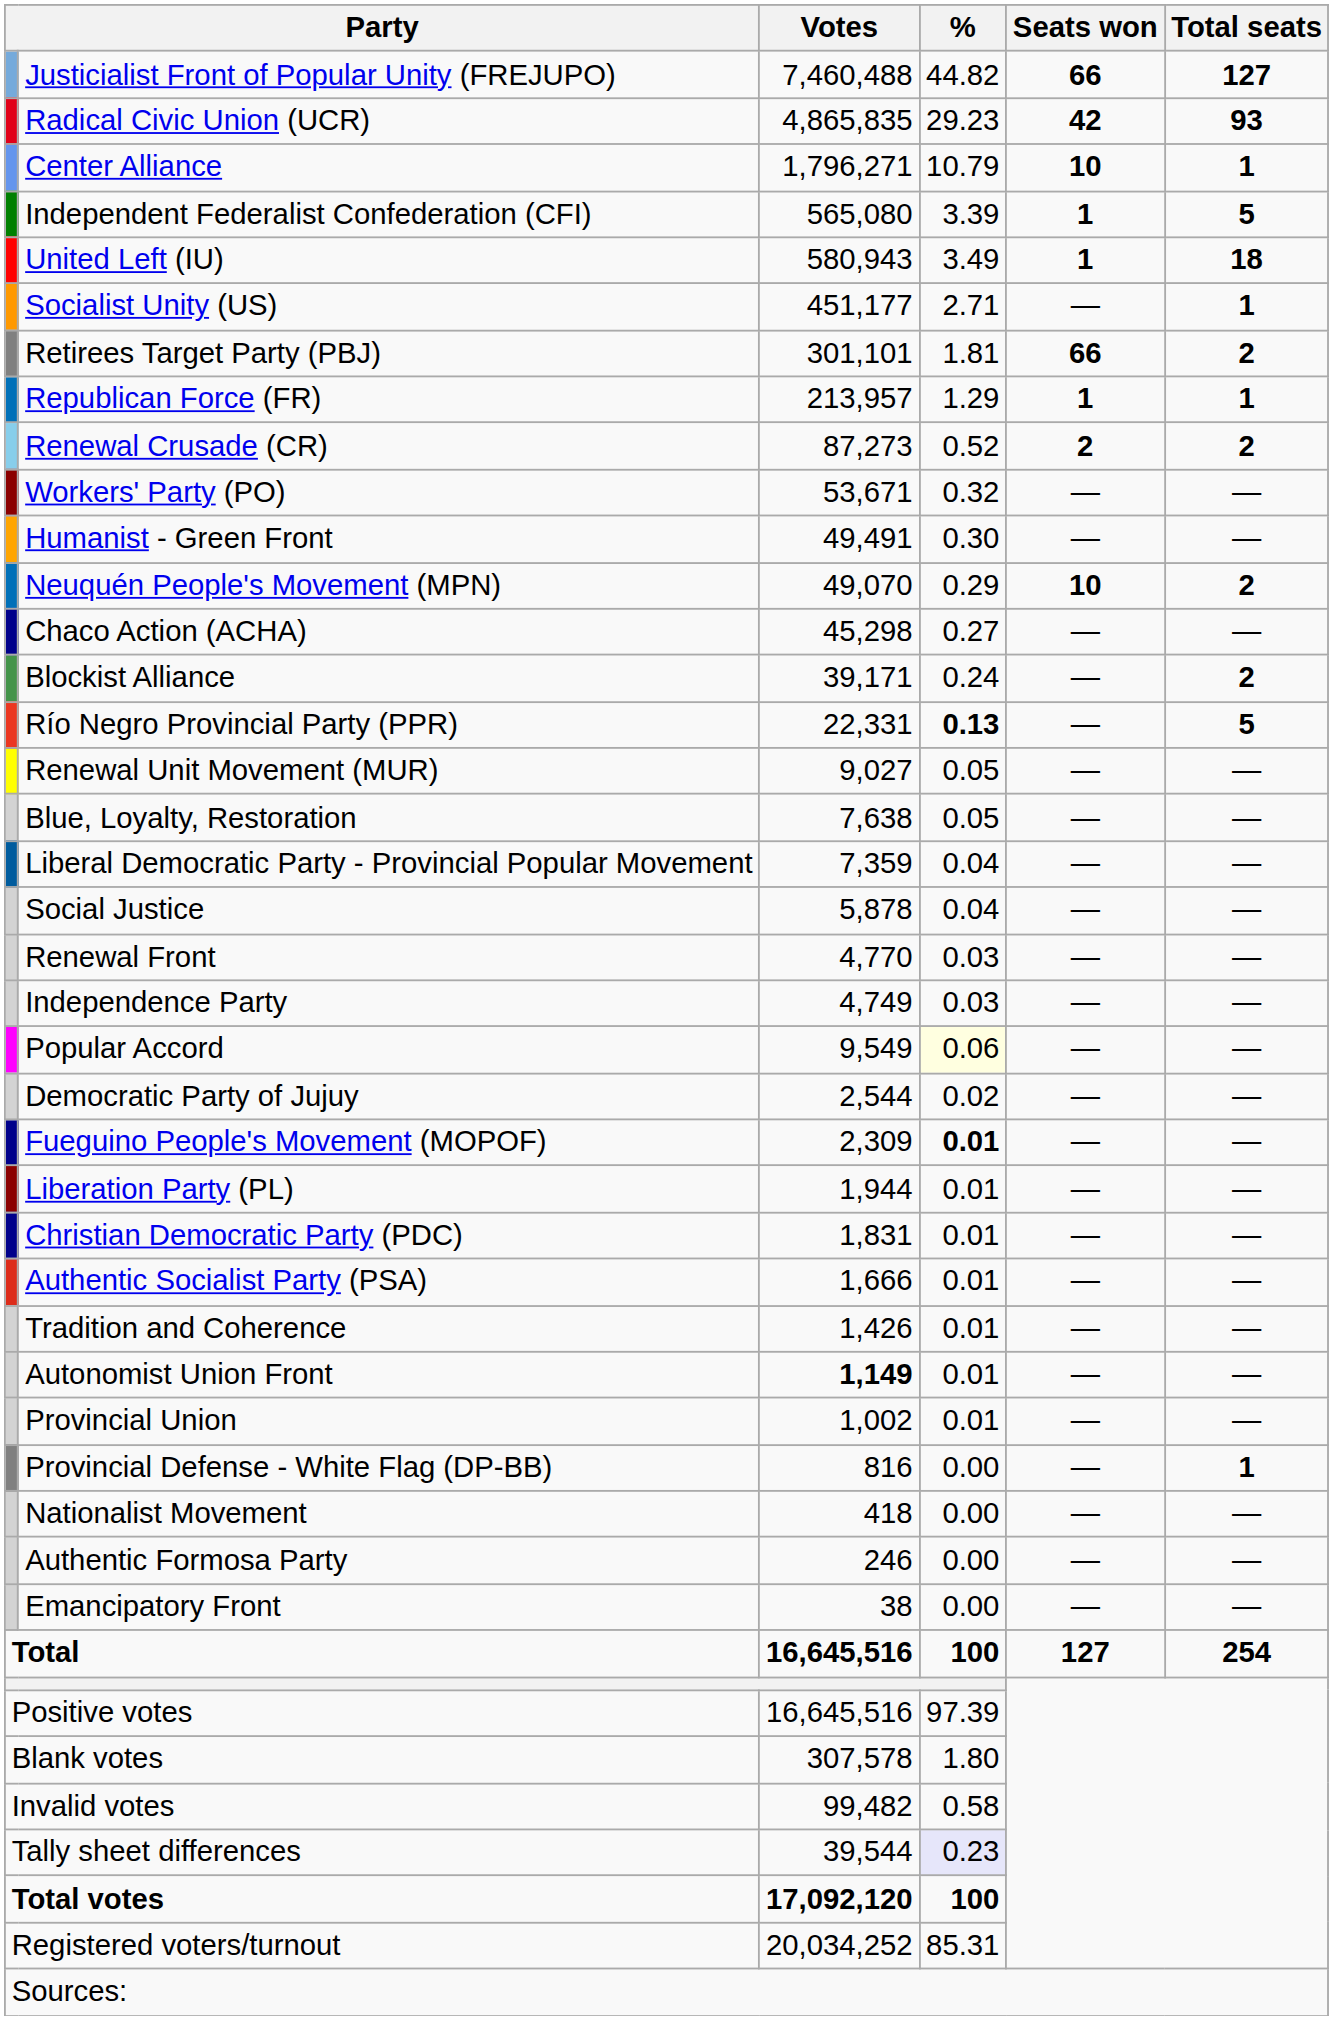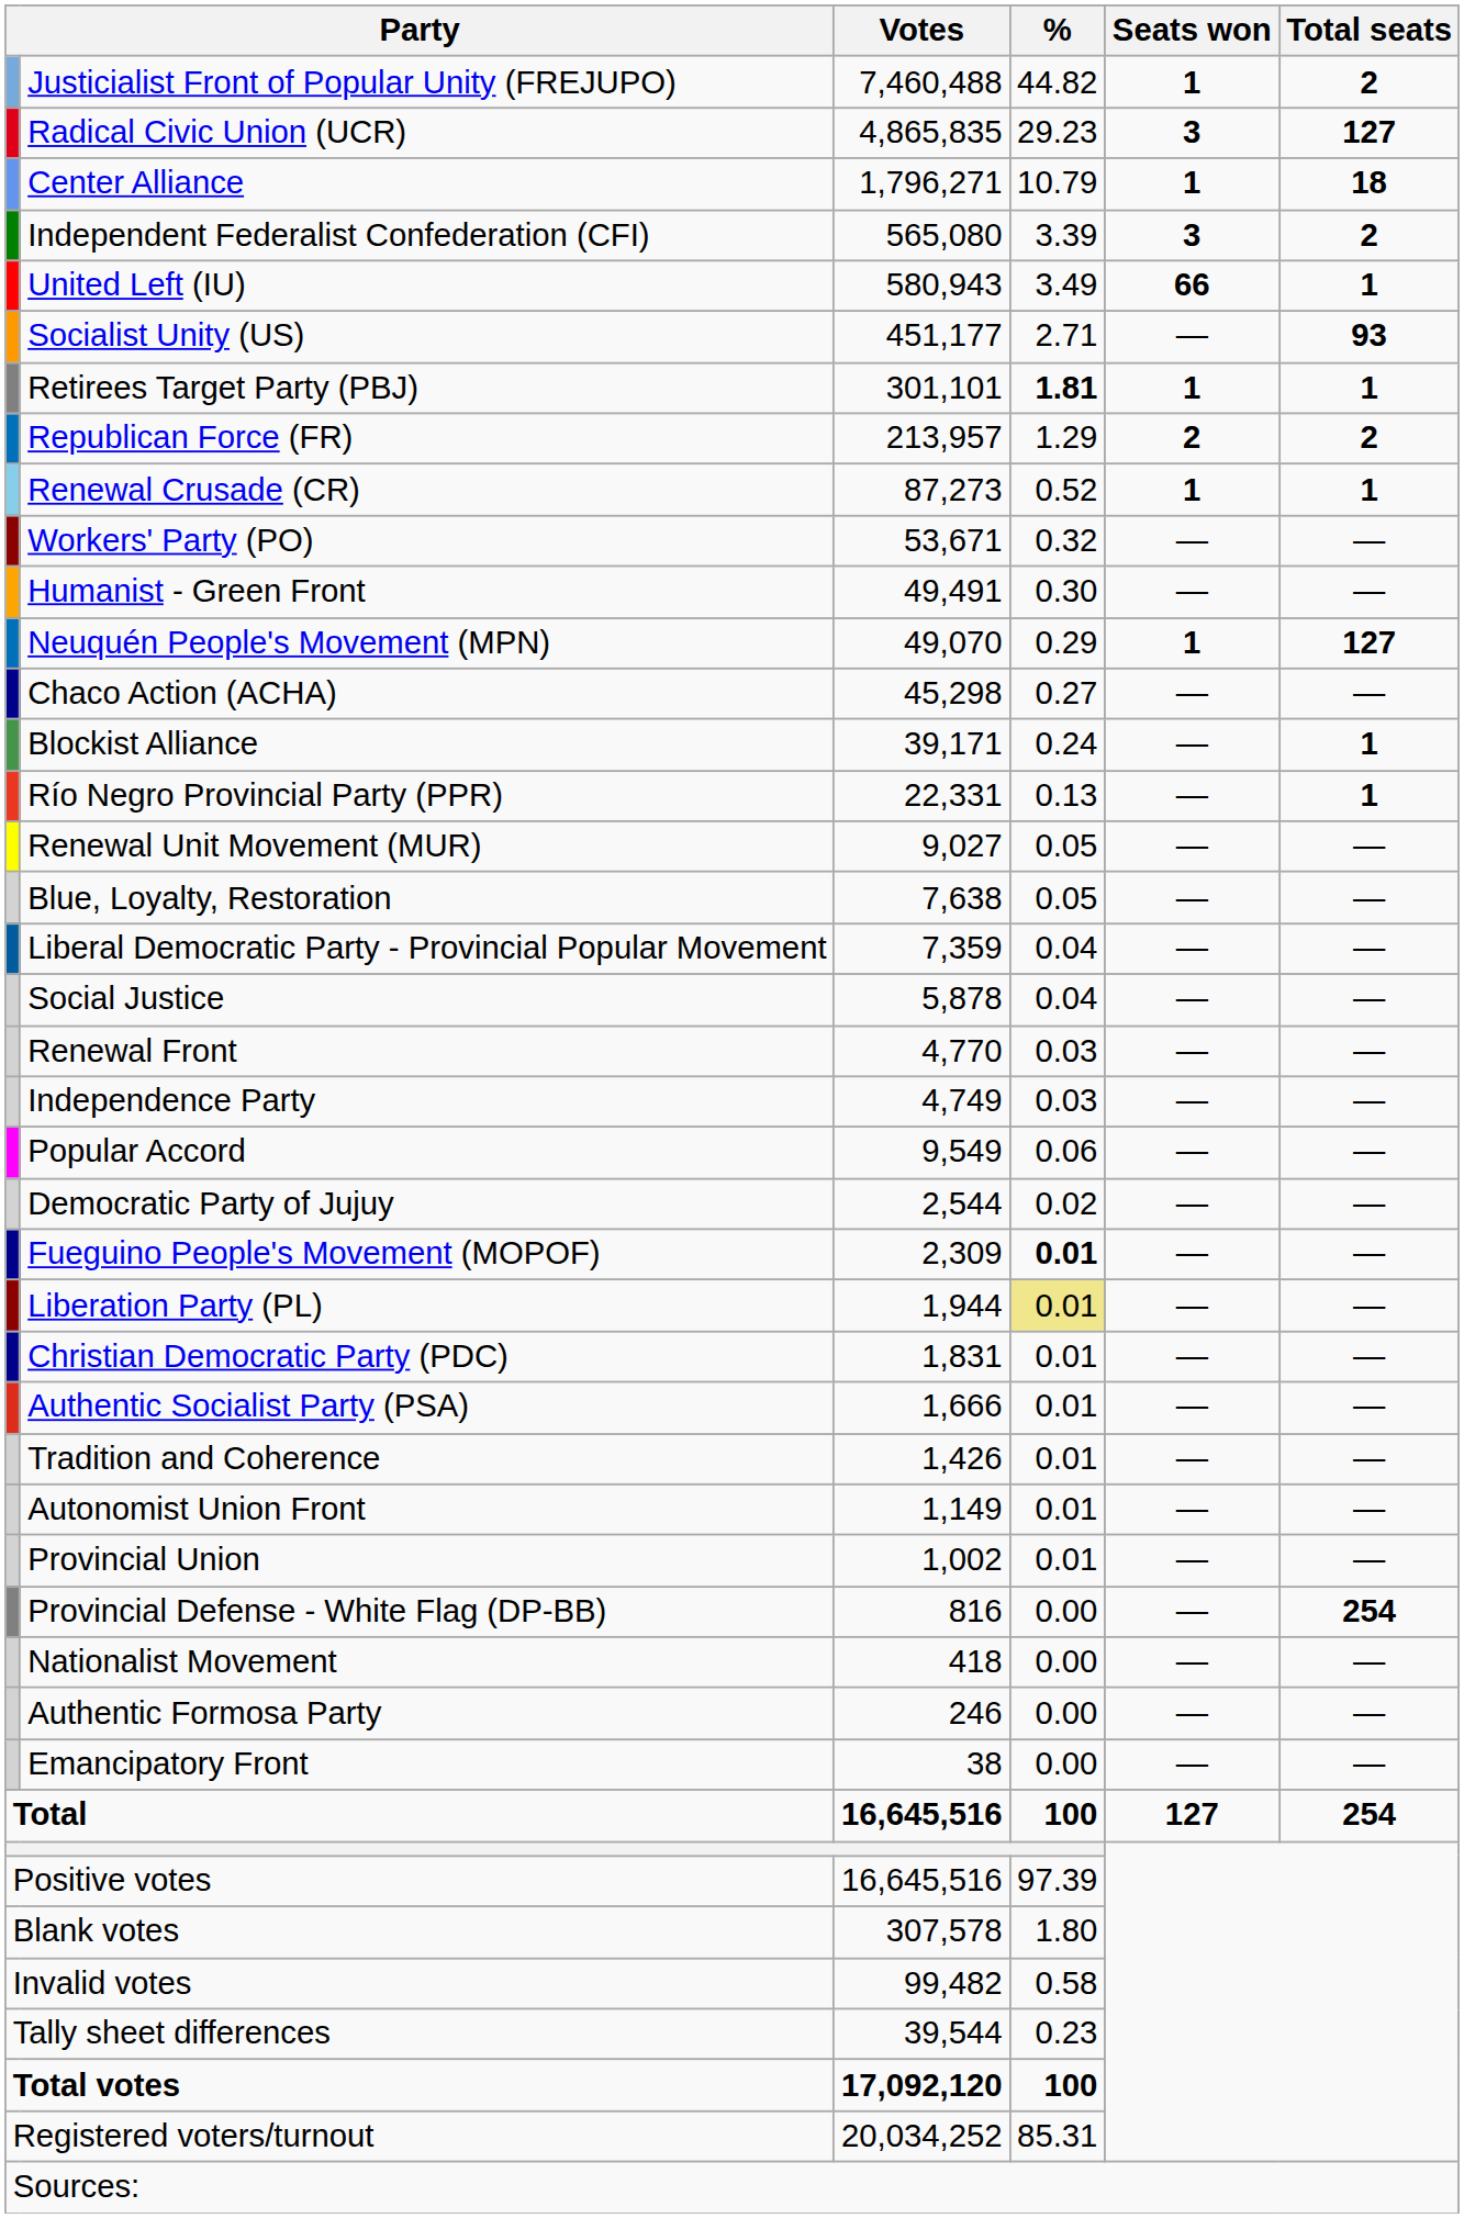 <table class="wikitable" style="text-align:right;">
 <tr>
 <th colspan=2>Party</th>
 <th>Votes</th>
 <th>%</th>
 <th>Seats won</th>
 <th>Total seats</th>
 </tr>
 <tr>
 <td bgcolor=#75AADB></td>
 <td align=left><a href='#'>Justicialist Front of Popular Unity</a> (FREJUPO)</td>
 <td>7,460,488</td>
 <td>44.82</td>
-<td align=center><strong>66</strong></td>
-<td align=center><strong>127</strong></td>
+<td align=center><strong>1</strong></td>
+<td align=center><strong>2</strong></td>
 </tr>
 <tr>
 <td bgcolor=#E10019></td>
 <td align=left><a href='#'>Radical Civic Union</a> (UCR)</td>
 <td>4,865,835</td>
 <td>29.23</td>
-<td align=center><strong>42</strong></td>
-<td align=center><strong>93</strong></td>
+<td align=center><strong>3</strong></td>
+<td align=center><strong>127</strong></td>
 </tr>
 <tr>
 <td bgcolor=#6495ED></td>
 <td align=left><a href='#'>Center Alliance</a></td>
 <td>1,796,271</td>
 <td>10.79</td>
-<td align=center><strong>10</strong></td>
 <td align=center><strong>1</strong></td>
+<td align=center><strong>18</strong></td>
 </tr>
 <tr>
 <td bgcolor=green></td>
 <td align=left>Independent Federalist Confederation (CFI)</td>
 <td>565,080</td>
 <td>3.39</td>
-<td align=center><strong>1</strong></td>
-<td align=center><strong>5</strong></td>
+<td align=center><strong>3</strong></td>
+<td align=center><strong>2</strong></td>
 </tr>
 <tr>
 <td bgcolor=red></td>
 <td align=left><a href='#'>United Left</a> (IU)</td>
 <td>580,943</td>
 <td>3.49</td>
+<td align=center><strong>66</strong></td>
 <td align=center><strong>1</strong></td>
-<td align=center><strong>18</strong></td>
 </tr>
 <tr>
 <td bgcolor=#FF9900></td>
 <td align=left><a href='#'>Socialist Unity</a> (US)</td>
 <td>451,177</td>
 <td>2.71</td>
 <td align=center>—</td>
-<td align=center><strong>1</strong></td>
+<td align=center><strong>93</strong></td>
 </tr>
 <tr>
 <td bgcolor=grey></td>
 <td align=left>Retirees Target Party (PBJ)</td>
 <td>301,101</td>
-<td>1.81</td>
-<td align=center><strong>66</strong></td>
-<td align=center><strong>2</strong></td>
+<td><strong>1.81</strong></td>
+<td align=center><strong>1</strong></td>
+<td align=center><strong>1</strong></td>
 </tr>
 <tr>
 <td bgcolor=#0070B8></td>
 <td align=left><a href='#'>Republican Force</a> (FR)</td>
 <td>213,957</td>
 <td>1.29</td>
-<td align=center><strong>1</strong></td>
-<td align=center><strong>1</strong></td>
+<td align=center><strong>2</strong></td>
+<td align=center><strong>2</strong></td>
 </tr>
 <tr>
 <td bgcolor=skyblue></td>
 <td align=left><a href='#'>Renewal Crusade</a> (CR)</td>
 <td>87,273</td>
 <td>0.52</td>
-<td align=center><strong>2</strong></td>
-<td align=center><strong>2</strong></td>
+<td align=center><strong>1</strong></td>
+<td align=center><strong>1</strong></td>
 </tr>
 <tr>
 <td bgcolor=darkred></td>
 <td align=left><a href='#'>Workers' Party</a> (PO)</td>
 <td>53,671</td>
 <td>0.32</td>
 <td align=center>—</td>
 <td align=center>—</td>
 </tr>
 <tr>
 <td bgcolor=orange></td>
 <td align=left><a href='#'>Humanist</a> - Green Front</td>
 <td>49,491</td>
 <td>0.30</td>
 <td align=center>—</td>
 <td align=center>—</td>
 </tr>
 <tr>
 <td bgcolor=#0070B8></td>
 <td align=left><a href='#'>Neuquén People's Movement</a> (MPN)</td>
 <td>49,070</td>
 <td>0.29</td>
-<td align=center><strong>10</strong></td>
-<td align=center><strong>2</strong></td>
+<td align=center><strong>1</strong></td>
+<td align=center><strong>127</strong></td>
 </tr>
 <tr>
 <td bgcolor=darkblue></td>
 <td align=left>Chaco Action (ACHA)</td>
 <td>45,298</td>
 <td>0.27</td>
 <td align=center>—</td>
 <td align=center>—</td>
 </tr>
 <tr>
 <td bgcolor=#44944A></td>
 <td align=left>Blockist Alliance</td>
 <td>39,171</td>
 <td>0.24</td>
 <td align=center>—</td>
-<td align=center><strong>2</strong></td>
+<td align=center><strong>1</strong></td>
 </tr>
 <tr>
 <td bgcolor=#EB3721></td>
 <td align=left>Río Negro Provincial Party (PPR)</td>
 <td>22,331</td>
-<td><strong>0.13</strong></td>
+<td>0.13</td>
 <td align=center>—</td>
-<td align=center><strong>5</strong></td>
+<td align=center><strong>1</strong></td>
 </tr>
 <tr>
 <td bgcolor=yellow></td>
 <td align=left>Renewal Unit Movement (MUR)</td>
 <td>9,027</td>
 <td>0.05</td>
 <td align=center>—</td>
 <td align=center>—</td>
 </tr>
 <tr>
 <td bgcolor=lightgrey></td>
 <td align=left>Blue, Loyalty, Restoration</td>
 <td>7,638</td>
 <td>0.05</td>
 <td align=center>—</td>
 <td align=center>—</td>
 </tr>
 <tr>
 <td bgcolor=#005C9E></td>
 <td align=left>Liberal Democratic Party - Provincial Popular Movement</td>
 <td>7,359</td>
 <td>0.04</td>
 <td align=center>—</td>
 <td align=center>—</td>
 </tr>
 <tr>
 <td bgcolor=lightgrey></td>
 <td align=left>Social Justice</td>
 <td>5,878</td>
 <td>0.04</td>
 <td align=center>—</td>
 <td align=center>—</td>
 </tr>
 <tr>
 <td bgcolor=lightgrey></td>
 <td align=left>Renewal Front</td>
 <td>4,770</td>
 <td>0.03</td>
 <td align=center>—</td>
 <td align=center>—</td>
 </tr>
 <tr>
 <td bgcolor=lightgrey></td>
 <td align=left>Independence Party</td>
 <td>4,749</td>
 <td>0.03</td>
 <td align=center>—</td>
 <td align=center>—</td>
 </tr>
 <tr>
 <td bgcolor=#FF00FF></td>
 <td align=left>Popular Accord</td>
 <td>9,549</td>
-<td style="background: lightyellow;">0.06</td>
+<td>0.06</td>
 <td align=center>—</td>
 <td align=center>—</td>
 </tr>
 <tr>
 <td bgcolor=lightgrey></td>
 <td align=left>Democratic Party of Jujuy</td>
 <td>2,544</td>
 <td>0.02</td>
 <td align=center>—</td>
 <td align=center>—</td>
 </tr>
 <tr>
 <td bgcolor=darkblue></td>
 <td align=left><a href='#'>Fueguino People's Movement</a> (MOPOF)</td>
 <td>2,309</td>
 <td><strong>0.01</strong></td>
 <td align=center>—</td>
 <td align=center>—</td>
 </tr>
 <tr>
 <td bgcolor=darkred></td>
 <td align=left><a href='#'>Liberation Party</a> (PL)</td>
 <td>1,944</td>
-<td>0.01</td>
+<td style="background: khaki;">0.01</td>
 <td align=center>—</td>
 <td align=center>—</td>
 </tr>
 <tr>
 <td bgcolor=darkblue></td>
 <td align=left><a href='#'>Christian Democratic Party</a> (PDC)</td>
 <td>1,831</td>
 <td>0.01</td>
 <td align=center>—</td>
 <td align=center>—</td>
 </tr>
 <tr>
 <td bgcolor=#DD2C1A></td>
 <td align=left><a href='#'>Authentic Socialist Party</a> (PSA)</td>
 <td>1,666</td>
 <td>0.01</td>
 <td align=center>—</td>
 <td align=center>—</td>
 </tr>
 <tr>
 <td bgcolor=lightgrey></td>
 <td align=left>Tradition and Coherence</td>
 <td>1,426</td>
 <td>0.01</td>
 <td align=center>—</td>
 <td align=center>—</td>
 </tr>
 <tr>
 <td bgcolor=lightgrey></td>
 <td align=left>Autonomist Union Front</td>
-<td><strong>1,149</strong></td>
+<td>1,149</td>
 <td>0.01</td>
 <td align=center>—</td>
 <td align=center>—</td>
 </tr>
 <tr>
 <td bgcolor=lightgrey></td>
 <td align=left>Provincial Union</td>
 <td>1,002</td>
 <td>0.01</td>
 <td align=center>—</td>
 <td align=center>—</td>
 </tr>
 <tr>
 <td bgcolor=grey></td>
 <td align=left>Provincial Defense - White Flag (DP-BB)</td>
 <td>816</td>
 <td>0.00</td>
 <td align=center>—</td>
-<td align=center><strong>1</strong></td>
+<td align=center><strong>254</strong></td>
 </tr>
 <tr>
 <td bgcolor=lightgrey></td>
 <td align=left>Nationalist Movement</td>
 <td>418</td>
 <td>0.00</td>
 <td align=center>—</td>
 <td align=center>—</td>
 </tr>
 <tr>
 <td bgcolor=lightgrey></td>
 <td align=left>Authentic Formosa Party</td>
 <td>246</td>
 <td>0.00</td>
 <td align=center>—</td>
 <td align=center>—</td>
 </tr>
 <tr>
 <td bgcolor=lightgrey></td>
 <td align=left>Emancipatory Front</td>
 <td>38</td>
 <td>0.00</td>
 <td align=center>—</td>
 <td align=center>—</td>
 </tr>
 <tr style="font-weight:bold">
 <td colspan=2 align=left>Total</td>
 <td>16,645,516</td>
 <td>100</td>
 <td align=center><strong>127</strong></td>
 <td align=center><strong>254</strong></td>
 </tr>
 <tr>
 <th colspan=4></th>
 <td rowspan=7 colspan=2></td>
 </tr>
 <tr>
 <td align=left colspan=2>Positive votes</td>
 <td>16,645,516</td>
 <td>97.39</td>
 </tr>
 <tr>
 <td align=left colspan=2>Blank votes</td>
 <td>307,578</td>
 <td>1.80</td>
 </tr>
 <tr>
 <td align=left colspan=2>Invalid votes</td>
 <td>99,482</td>
 <td>0.58</td>
 </tr>
 <tr>
 <td align=left colspan=2>Tally sheet differences</td>
 <td>39,544</td>
-<td style="background: lavender;">0.23</td>
+<td>0.23</td>
 </tr>
 <tr style="font-weight:bold">
 <td align=left colspan=2>Total votes</td>
 <td>17,092,120</td>
 <td>100</td>
 </tr>
 <tr>
 <td align=left colspan=2>Registered voters/turnout</td>
 <td>20,034,252</td>
 <td>85.31</td>
 </tr>
 <tr>
 <td colspan=6 align=left>Sources:</td>
 </tr>
 </table>
